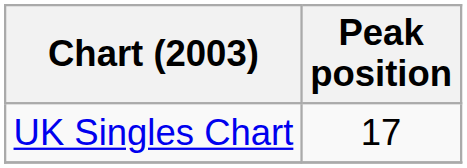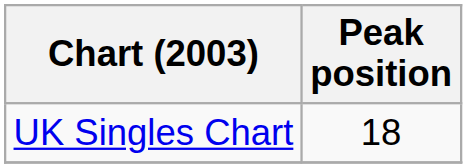 <table class="wikitable sortable">
 <tr>
 <th>Chart (2003)</th>
 <th>Peak<br>position</th>
 </tr>
 <tr>
 <td><a href='#'>UK Singles Chart</a></td>
-<td align="center">17</td>
+<td align="center">18</td>
 </tr>
 <tr>
 </tr>
 </table>
